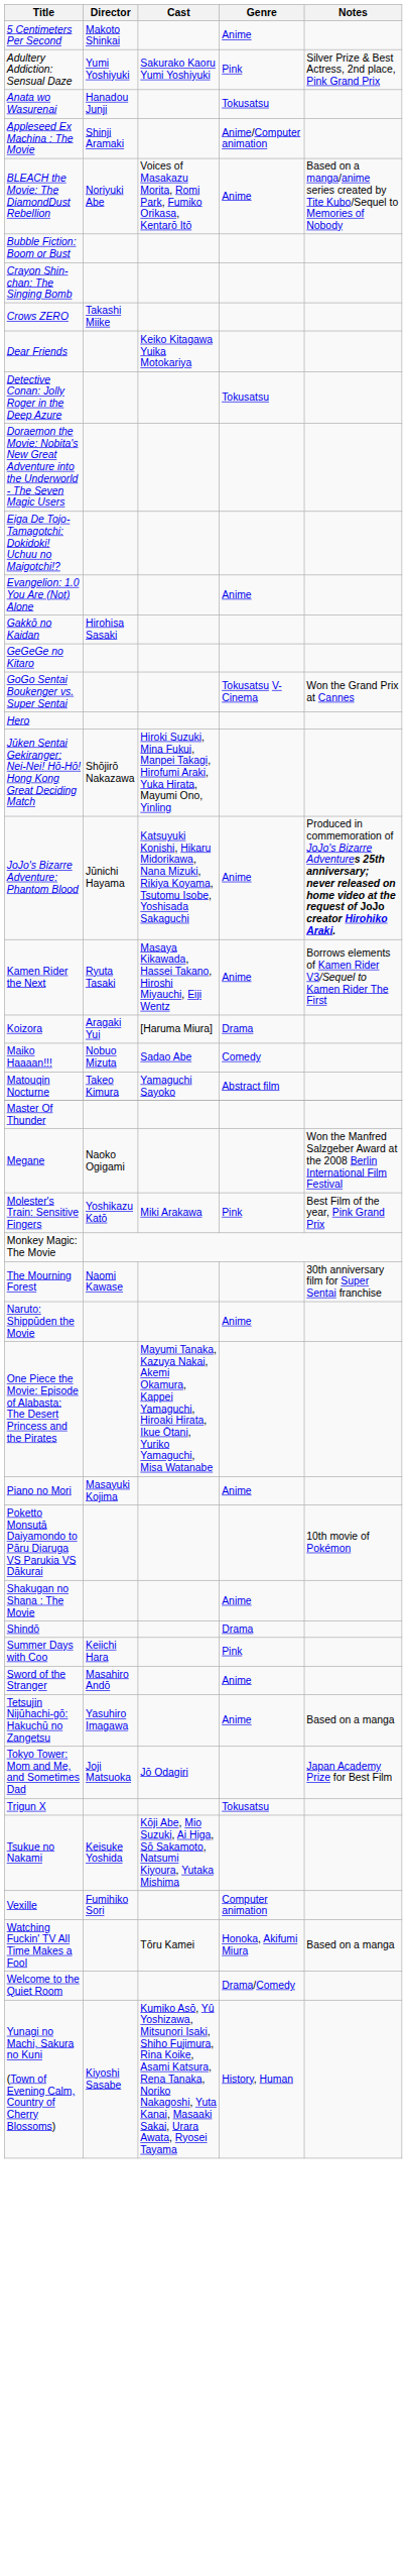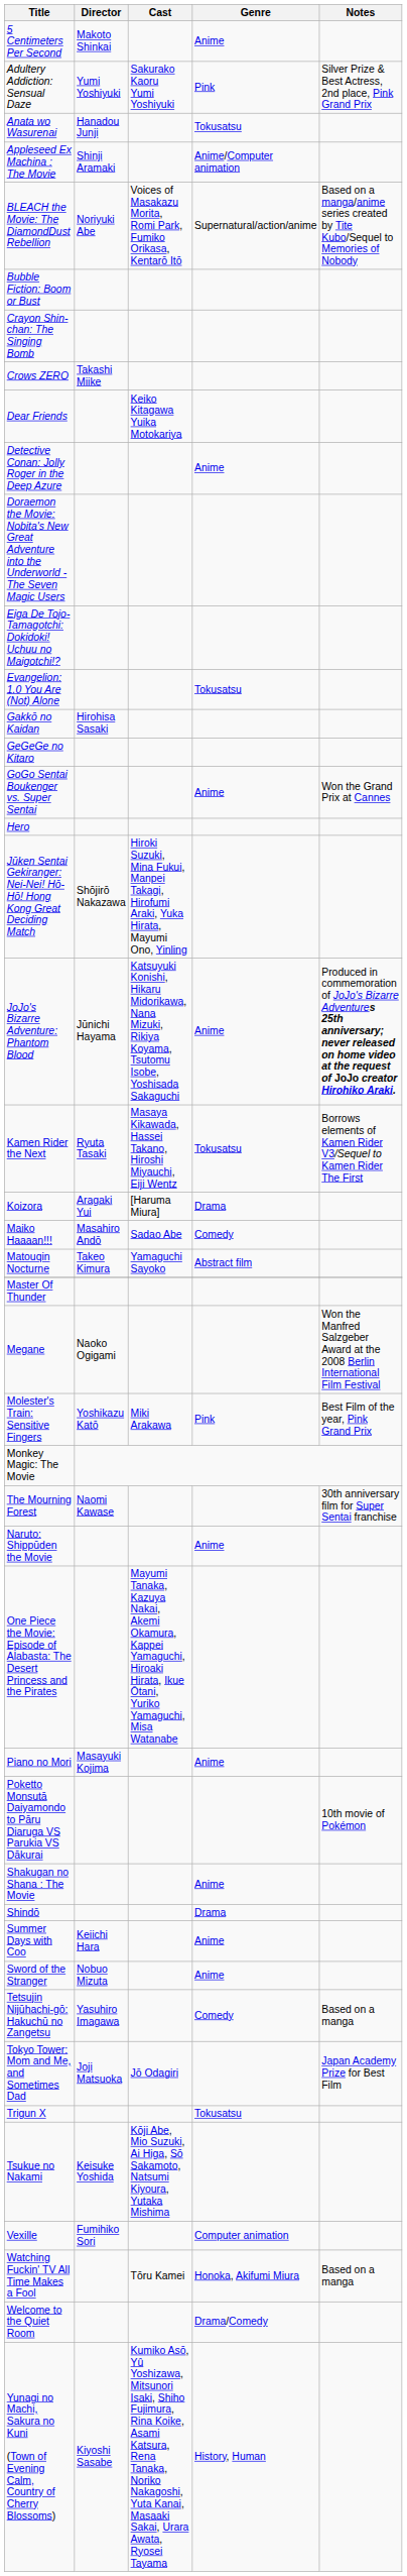 <table class="wikitable sortable">
 <tr>
 <th>Title</th>
 <th>Director</th>
 <th>Cast</th>
 <th>Genre</th>
 <th>Notes</th>
 </tr>
 <tr>
 <td><em><a href='#'>5 Centimeters Per Second</a></em></td>
 <td><a href='#'>Makoto Shinkai</a></td>
 <td></td>
 <td><a href='#'>Anime</a></td>
 <td></td>
 </tr>
 <tr>
 <td><em>Adultery Addiction: Sensual Daze</em></td>
 <td><a href='#'>Yumi Yoshiyuki</a></td>
 <td><a href='#'>Sakurako Kaoru</a><br><a href='#'>Yumi Yoshiyuki</a></td>
 <td><a href='#'>Pink</a></td>
 <td>Silver Prize & Best Actress, 2nd place, <a href='#'>Pink Grand Prix</a></td>
 </tr>
 <tr>
 <td><em><a href='#'>Anata wo Wasurenai</a></em></td>
 <td><a href='#'>Hanadou Junji</a></td>
 <td></td>
 <td><a href='#'>Tokusatsu</a></td>
 <td></td>
 </tr>
 <tr>
 <td><em><a href='#'>Appleseed Ex Machina : The Movie</a></em></td>
 <td><a href='#'>Shinji Aramaki</a></td>
 <td></td>
 <td><a href='#'>Anime</a>/<a href='#'>Computer animation</a></td>
 <td></td>
 </tr>
 <tr>
 <td><em><a href='#'>BLEACH the Movie: The DiamondDust Rebellion</a></em></td>
 <td><a href='#'>Noriyuki Abe</a></td>
 <td>Voices of <a href='#'>Masakazu Morita</a>, <a href='#'>Romi Park</a>, <a href='#'>Fumiko Orikasa</a>, <a href='#'>Kentarō Itō</a></td>
-<td><a href='#'>Anime</a></td>
+<td>Supernatural/action/anime</td>
 <td>Based on a <a href='#'>manga</a>/<a href='#'>anime</a> series created by <a href='#'>Tite Kubo</a>/Sequel to <a href='#'>Memories of Nobody</a></td>
 </tr>
 <tr>
 <td><em><a href='#'>Bubble Fiction: Boom or Bust</a></em></td>
 <td></td>
 <td></td>
 <td></td>
 <td></td>
 </tr>
 <tr>
 <td><em><a href='#'>Crayon Shin-chan: The Singing Bomb</a></em></td>
 <td></td>
 <td></td>
 <td></td>
 <td></td>
 </tr>
 <tr>
 <td><em><a href='#'>Crows ZERO</a></em></td>
 <td><a href='#'>Takashi Miike</a></td>
 <td></td>
 <td></td>
 <td></td>
 </tr>
 <tr>
 <td><em><a href='#'>Dear Friends</a></em></td>
 <td></td>
 <td><a href='#'>Keiko Kitagawa</a> <br> <a href='#'>Yuika Motokariya</a></td>
 <td></td>
 <td></td>
 </tr>
 <tr>
 <td><em><a href='#'>Detective Conan: Jolly Roger in the Deep Azure</a></em></td>
 <td></td>
 <td></td>
-<td><a href='#'>Tokusatsu</a></td>
+<td><a href='#'>Anime</a></td>
 <td></td>
 </tr>
 <tr>
 <td><em><a href='#'>Doraemon the Movie: Nobita's New Great Adventure into the Underworld - The Seven Magic Users</a></em></td>
 <td></td>
 <td></td>
 <td></td>
 <td></td>
 </tr>
 <tr>
 <td><em><a href='#'>Eiga De Tojo-Tamagotchi: Dokidoki! Uchuu no Maigotchi!?</a></em></td>
 <td></td>
 <td></td>
 <td></td>
 <td></td>
 </tr>
 <tr>
 <td><em><a href='#'>Evangelion: 1.0 You Are (Not) Alone</a></em></td>
 <td></td>
 <td></td>
-<td><a href='#'>Anime</a></td>
+<td><a href='#'>Tokusatsu</a></td>
 <td></td>
 </tr>
 <tr>
 <td><em><a href='#'>Gakkō no Kaidan</a></em></td>
 <td><a href='#'>Hirohisa Sasaki</a></td>
 <td></td>
 <td></td>
 <td></td>
 </tr>
 <tr>
 <td><em><a href='#'>GeGeGe no Kitaro</a></em></td>
 <td></td>
 <td></td>
 <td></td>
 <td></td>
 </tr>
 <tr>
 <td><em><a href='#'>GoGo Sentai Boukenger vs. Super Sentai</a></em></td>
 <td></td>
 <td></td>
-<td><a href='#'>Tokusatsu</a> <a href='#'>V-Cinema</a></td>
+<td><a href='#'>Anime</a></td>
 <td>Won the Grand Prix at <a href='#'>Cannes</a></td>
 </tr>
 <tr>
 <td><em><a href='#'>Hero</a></em></td>
 <td></td>
 <td></td>
 <td></td>
 <td></td>
 </tr>
 <tr>
 <td><em><a href='#'>Jūken Sentai Gekiranger: Nei-Nei! Hō-Hō! Hong Kong Great Deciding Match</a></em></td>
 <td>Shōjirō Nakazawa</td>
 <td><a href='#'>Hiroki Suzuki</a>, <a href='#'>Mina Fukui</a>, <a href='#'>Manpei Takagi</a>, <a href='#'>Hirofumi Araki</a>, <a href='#'>Yuka Hirata</a>, Mayumi Ono, <a href='#'>Yinling</a></td>
 <td></td>
 <td></td>
 </tr>
 <tr>
 <td><em><a href='#'>JoJo's Bizarre Adventure: Phantom Blood</a></em></td>
 <td>Jūnichi Hayama</td>
 <td><a href='#'>Katsuyuki Konishi</a>, <a href='#'>Hikaru Midorikawa</a>, <a href='#'>Nana Mizuki</a>, <a href='#'>Rikiya Koyama</a>, <a href='#'>Tsutomu Isobe</a>, <a href='#'>Yoshisada Sakaguchi</a></td>
 <td><a href='#'>Anime</a></td>
 <td>Produced in commemoration of <em><a href='#'>JoJo's Bizarre Adventure</a><strong>s 25th anniversary; never released on home video at the request of </em>JoJo<em> creator <a href='#'>Hirohiko Araki</a>.</td>
 </tr>
 <tr>
 <td></em><a href='#'>Kamen Rider the Next</a><em></td>
 <td><a href='#'>Ryuta Tasaki</a></td>
 <td><a href='#'>Masaya Kikawada</a>, <a href='#'>Hassei Takano</a>, <a href='#'>Hiroshi Miyauchi</a>, <a href='#'>Eiji Wentz</a></td>
-<td><a href='#'>Anime</a></td>
+<td><a href='#'>Tokusatsu</a></td>
 <td>Borrows elements of </em><a href='#'>Kamen Rider V3</a><em>/Sequel to </em><a href='#'>Kamen Rider The First</a><em></td>
 </tr>
 <tr>
 <td></em><a href='#'>Koizora</a><em></td>
 <td><a href='#'>Aragaki Yui</a></td>
 <td>[Haruma Miura]</td>
 <td><a href='#'>Drama</a></td>
 <td></td>
 </tr>
 <tr>
 <td></em><a href='#'>Maiko Haaaan!!!</a><em></td>
-<td><a href='#'>Nobuo Mizuta</a></td>
+<td><a href='#'>Masahiro Andō</a></td>
 <td><a href='#'>Sadao Abe</a></td>
 <td><a href='#'>Comedy</a></td>
 <td></td>
 </tr>
 <tr>
 <td></em><a href='#'>Matouqin Nocturne</a><em></td>
 <td><a href='#'>Takeo Kimura</a></td>
 <td><a href='#'>Yamaguchi Sayoko</a></td>
 <td><a href='#'>Abstract film</a></td>
 <td></td>
 </tr>
 <tr |>
 </tr>
 <tr>
 <td></em><a href='#'>Master Of Thunder</a><em></td>
 <td></td>
 <td></td>
 <td></td>
 <td></td>
 </tr>
 <tr>
 <td></em><a href='#'>Megane</a><em></td>
 <td>Naoko Ogigami</td>
 <td></td>
 <td></td>
 <td>Won the Manfred Salzgeber Award at the 2008 <a href='#'>Berlin International Film Festival</a></td>
 </tr>
 <tr>
 <td></em><a href='#'>Molester's Train: Sensitive Fingers</a><em></td>
 <td><a href='#'>Yoshikazu Katō</a></td>
 <td><a href='#'>Miki Arakawa</a></td>
 <td><a href='#'>Pink</a></td>
 <td>Best Film of the year, <a href='#'>Pink Grand Prix</a></td>
 </tr>
 <tr>
 <td>Monkey Magic: The Movie</td>
 </tr>
 <tr>
 <td></em><a href='#'>The Mourning Forest</a><em></td>
 <td><a href='#'>Naomi Kawase</a></td>
 <td></td>
 <td></td>
 <td>30th anniversary film for <a href='#'>Super Sentai</a> franchise</td>
 </tr>
 <tr>
 <td></em><a href='#'>Naruto: Shippūden the Movie</a><em></td>
 <td></td>
 <td></td>
 <td><a href='#'>Anime</a></td>
 <td></td>
 </tr>
 <tr>
 <td></em><a href='#'>One Piece the Movie: Episode of Alabasta: The Desert Princess and the Pirates</a><em></td>
 <td></td>
 <td><a href='#'>Mayumi Tanaka</a>, <a href='#'>Kazuya Nakai</a>, <a href='#'>Akemi Okamura</a>, <a href='#'>Kappei Yamaguchi</a>, <a href='#'>Hiroaki Hirata</a>, <a href='#'>Ikue Ōtani</a>, <a href='#'>Yuriko Yamaguchi</a>, <a href='#'>Misa Watanabe</a></td>
 <td></td>
 <td></td>
 </tr>
 <tr>
 <td></em><a href='#'>Piano no Mori</a><em></td>
 <td><a href='#'>Masayuki Kojima</a></td>
 <td></td>
 <td><a href='#'>Anime</a></td>
 <td></td>
 </tr>
 <tr>
 <td></em><a href='#'>Poketto Monsutā Daiyamondo to Pāru Diaruga VS Parukia VS Dākurai</a><em></td>
 <td></td>
 <td></td>
 <td></td>
 <td>10th movie of <a href='#'>Pokémon</a></td>
 </tr>
 <tr>
 <td></em><a href='#'>Shakugan no Shana : The Movie</a><em></td>
 <td></td>
 <td></td>
 <td><a href='#'>Anime</a></td>
 <td></td>
 </tr>
 <tr>
 <td></em><a href='#'>Shindō</a><em></td>
 <td></td>
 <td></td>
 <td><a href='#'>Drama</a></td>
 <td></td>
 </tr>
 <tr>
 <td></em><a href='#'>Summer Days with Coo</a><em></td>
 <td><a href='#'>Keiichi Hara</a></td>
 <td></td>
-<td><a href='#'>Pink</a></td>
+<td><a href='#'>Anime</a></td>
 <td></td>
 </tr>
 <tr>
 <td></em><a href='#'>Sword of the Stranger</a><em></td>
-<td><a href='#'>Masahiro Andō</a></td>
+<td><a href='#'>Nobuo Mizuta</a></td>
 <td></td>
 <td><a href='#'>Anime</a></td>
 <td></td>
 </tr>
 <tr>
 <td></em><a href='#'>Tetsujin Nijūhachi-gō: Hakuchū no Zangetsu</a><em></td>
 <td><a href='#'>Yasuhiro Imagawa</a></td>
 <td></td>
-<td><a href='#'>Anime</a></td>
+<td><a href='#'>Comedy</a></td>
 <td>Based on a manga</td>
 </tr>
 <tr>
 <td></em><a href='#'>Tokyo Tower: Mom and Me, and Sometimes Dad</a><em></td>
 <td><a href='#'>Joji Matsuoka</a></td>
 <td><a href='#'>Jō Odagiri</a></td>
 <td></td>
 <td><a href='#'>Japan Academy Prize</a> for Best Film</td>
 </tr>
 <tr>
 <td></em><a href='#'>Trigun X</a><em></td>
 <td></td>
 <td></td>
 <td><a href='#'>Tokusatsu</a></td>
 <td></td>
 </tr>
 <tr>
 <td></em><a href='#'>Tsukue no Nakami</a><em></td>
 <td><a href='#'>Keisuke Yoshida</a></td>
 <td><a href='#'>Kōji Abe</a>, <a href='#'>Mio Suzuki</a>, <a href='#'>Ai Higa</a>, <a href='#'>Sō Sakamoto</a>, <a href='#'>Natsumi Kiyoura</a>, <a href='#'>Yutaka Mishima</a></td>
 <td></td>
 <td></td>
 </tr>
 <tr>
 <td></em><a href='#'>Vexille</a><em></td>
 <td><a href='#'>Fumihiko Sori</a></td>
 <td></td>
 <td><a href='#'>Computer animation</a></td>
 <td></td>
 </tr>
 <tr>
 <td></em><a href='#'>Watching Fuckin' TV All Time Makes a Fool</a><em></td>
 <td></td>
 <td>Tōru Kamei</td>
 <td><a href='#'>Honoka</a>, <a href='#'>Akifumi Miura</a></td>
 <td>Based on a manga</td>
 </tr>
 <tr>
 <td></em><a href='#'>Welcome to the Quiet Room</a><em></td>
 <td></td>
 <td></td>
 <td><a href='#'>Drama</a>/<a href='#'>Comedy</a></td>
 <td></td>
 </tr>
 <tr>
 <td></em><a href='#'>Yunagi no Machi, Sakura no Kuni</a><br><br>(<a href='#'>Town of Evening Calm, Country of Cherry Blossoms</a>)</strong></td>
 <td><a href='#'>Kiyoshi Sasabe</a></td>
 <td><a href='#'>Kumiko Asō</a>, <a href='#'>Yû Yoshizawa</a>, <a href='#'>Mitsunori Isaki</a>, <a href='#'>Shiho Fujimura</a>, <a href='#'>Rina Koike</a>, <a href='#'>Asami Katsura</a>, <a href='#'>Rena Tanaka</a>, <a href='#'>Noriko Nakagoshi</a>, <a href='#'>Yuta Kanai</a>, <a href='#'>Masaaki Sakai</a>, <a href='#'>Urara Awata</a>, <a href='#'>Ryosei Tayama</a></td>
 <td><a href='#'>History</a>, <a href='#'>Human</a></td>
 </tr>
 </table>
